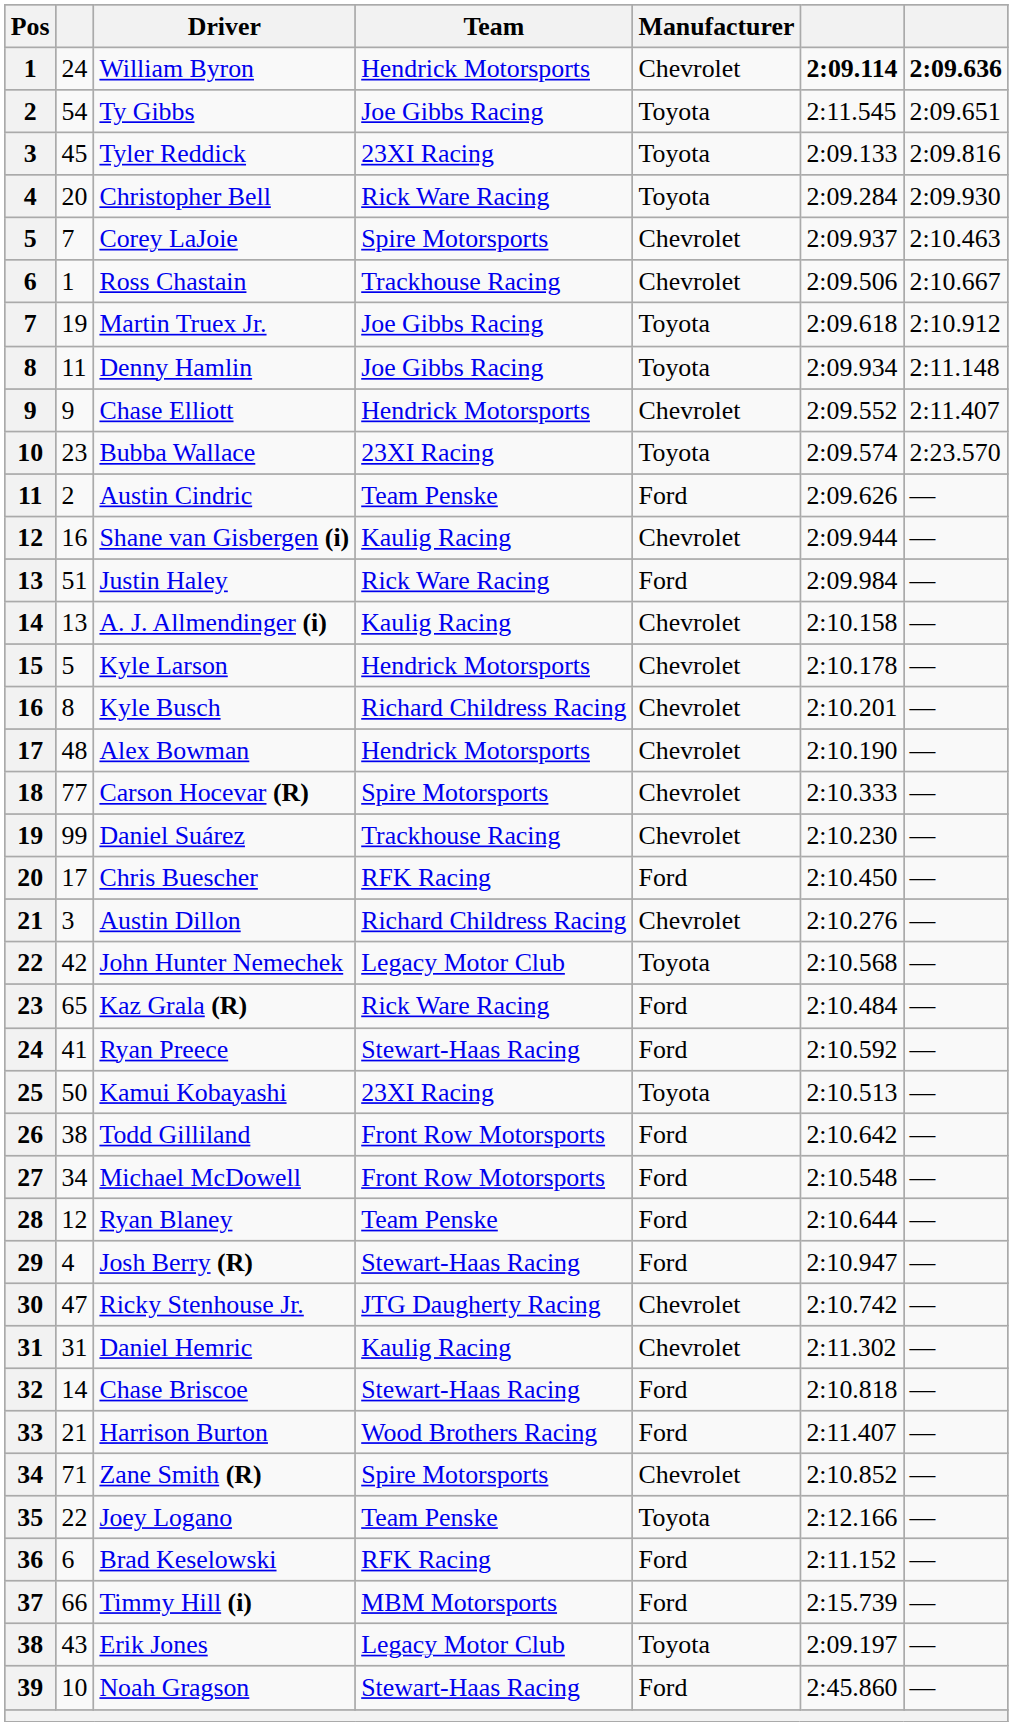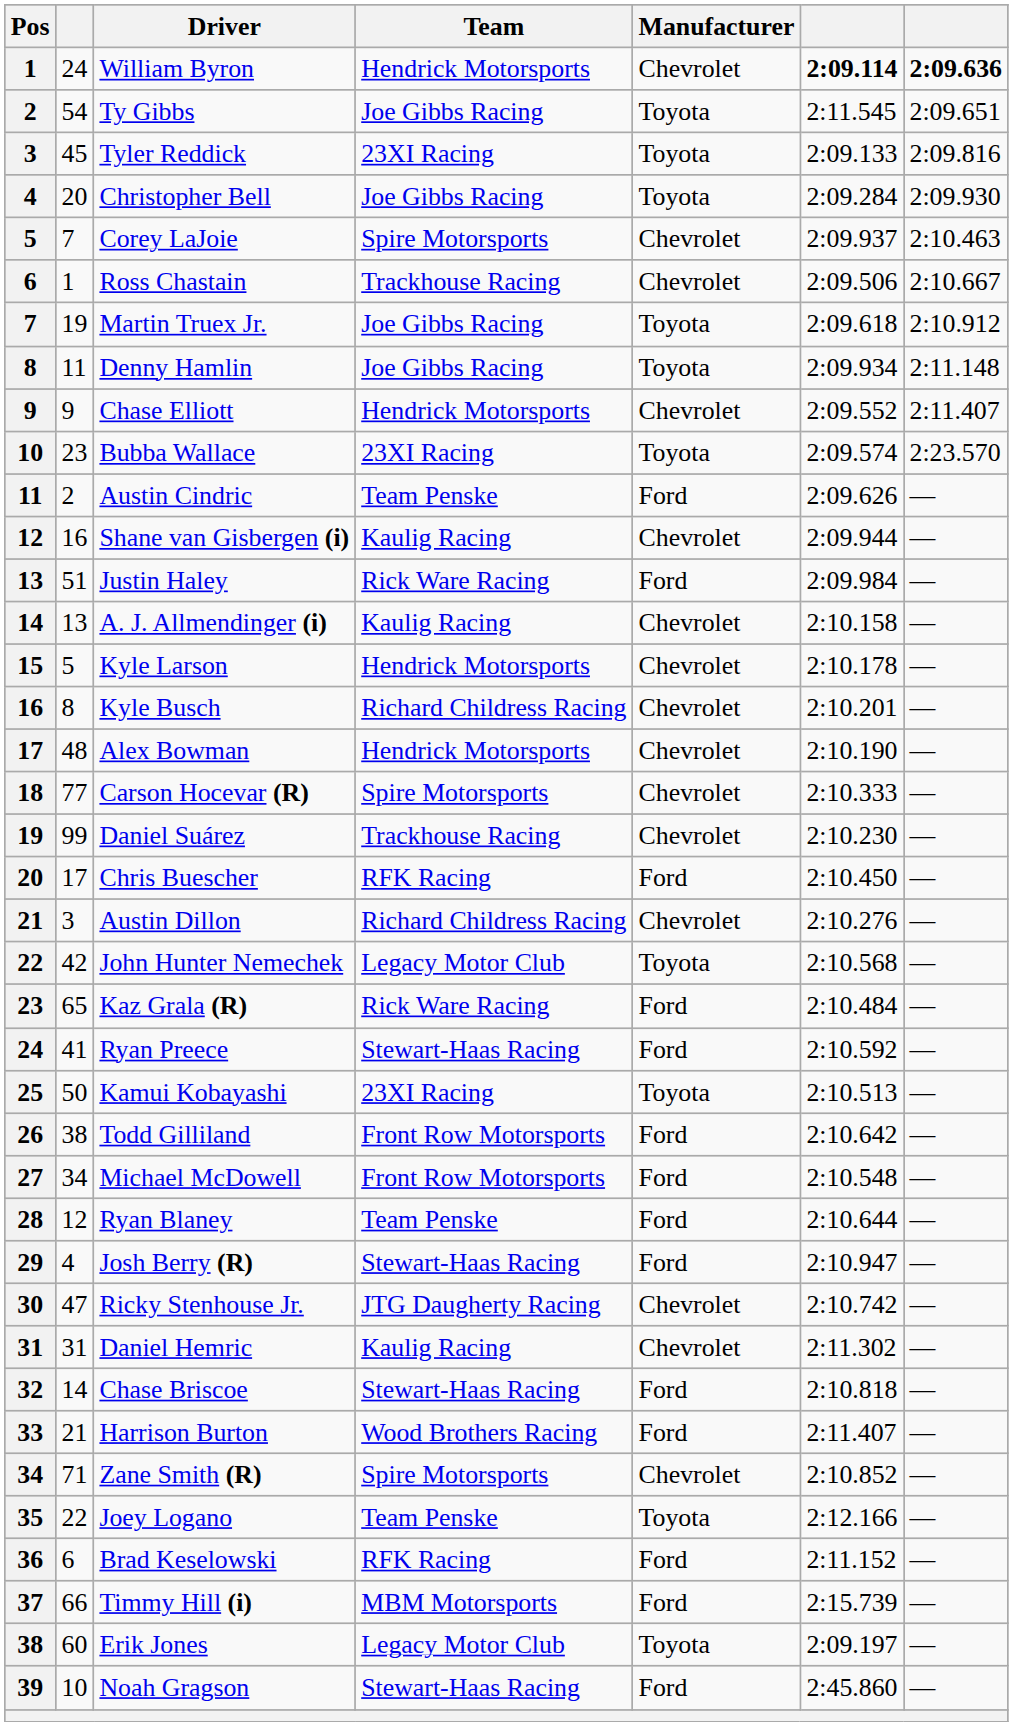 <table class="wikitable" style="font-size:95%">
 <tr>
 <th>Pos</th>
 <th></th>
 <th>Driver</th>
 <th>Team</th>
 <th>Manufacturer</th>
 <th></th>
 <th></th>
 </tr>
 <tr>
 <th>1</th>
 <td>24</td>
 <td><a href='#'>William Byron</a></td>
 <td><a href='#'>Hendrick Motorsports</a></td>
 <td>Chevrolet</td>
 <td><strong>2:09.114</strong></td>
 <td><strong>2:09.636</strong></td>
 </tr>
 <tr>
 <th>2</th>
 <td>54</td>
 <td><a href='#'>Ty Gibbs</a></td>
 <td><a href='#'>Joe Gibbs Racing</a></td>
 <td>Toyota</td>
 <td>2:11.545</td>
 <td>2:09.651</td>
 </tr>
 <tr>
 <th>3</th>
 <td>45</td>
 <td><a href='#'>Tyler Reddick</a></td>
 <td><a href='#'>23XI Racing</a></td>
 <td>Toyota</td>
 <td>2:09.133</td>
 <td>2:09.816</td>
 </tr>
 <tr>
 <th>4</th>
 <td>20</td>
 <td><a href='#'>Christopher Bell</a></td>
-<td><a href='#'>Rick Ware Racing</a></td>
+<td><a href='#'>Joe Gibbs Racing</a></td>
 <td>Toyota</td>
 <td>2:09.284</td>
 <td>2:09.930</td>
 </tr>
 <tr>
 <th>5</th>
 <td>7</td>
 <td><a href='#'>Corey LaJoie</a></td>
 <td><a href='#'>Spire Motorsports</a></td>
 <td>Chevrolet</td>
 <td>2:09.937</td>
 <td>2:10.463</td>
 </tr>
 <tr>
 <th>6</th>
 <td>1</td>
 <td><a href='#'>Ross Chastain</a></td>
 <td><a href='#'>Trackhouse Racing</a></td>
 <td>Chevrolet</td>
 <td>2:09.506</td>
 <td>2:10.667</td>
 </tr>
 <tr>
 <th>7</th>
 <td>19</td>
 <td><a href='#'>Martin Truex Jr.</a></td>
 <td><a href='#'>Joe Gibbs Racing</a></td>
 <td>Toyota</td>
 <td>2:09.618</td>
 <td>2:10.912</td>
 </tr>
 <tr>
 <th>8</th>
 <td>11</td>
 <td><a href='#'>Denny Hamlin</a></td>
 <td><a href='#'>Joe Gibbs Racing</a></td>
 <td>Toyota</td>
 <td>2:09.934</td>
 <td>2:11.148</td>
 </tr>
 <tr>
 <th>9</th>
 <td>9</td>
 <td><a href='#'>Chase Elliott</a></td>
 <td><a href='#'>Hendrick Motorsports</a></td>
 <td>Chevrolet</td>
 <td>2:09.552</td>
 <td>2:11.407</td>
 </tr>
 <tr>
 <th>10</th>
 <td>23</td>
 <td><a href='#'>Bubba Wallace</a></td>
 <td><a href='#'>23XI Racing</a></td>
 <td>Toyota</td>
 <td>2:09.574</td>
 <td>2:23.570</td>
 </tr>
 <tr>
 <th>11</th>
 <td>2</td>
 <td><a href='#'>Austin Cindric</a></td>
 <td><a href='#'>Team Penske</a></td>
 <td>Ford</td>
 <td>2:09.626</td>
 <td>—</td>
 </tr>
 <tr>
 <th>12</th>
 <td>16</td>
 <td><a href='#'>Shane van Gisbergen</a> <strong>(i)</strong></td>
 <td><a href='#'>Kaulig Racing</a></td>
 <td>Chevrolet</td>
 <td>2:09.944</td>
 <td>—</td>
 </tr>
 <tr>
 <th>13</th>
 <td>51</td>
 <td><a href='#'>Justin Haley</a></td>
 <td><a href='#'>Rick Ware Racing</a></td>
 <td>Ford</td>
 <td>2:09.984</td>
 <td>—</td>
 </tr>
 <tr>
 <th>14</th>
 <td>13</td>
 <td><a href='#'>A. J. Allmendinger</a> <strong>(i)</strong></td>
 <td><a href='#'>Kaulig Racing</a></td>
 <td>Chevrolet</td>
 <td>2:10.158</td>
 <td>—</td>
 </tr>
 <tr>
 <th>15</th>
 <td>5</td>
 <td><a href='#'>Kyle Larson</a></td>
 <td><a href='#'>Hendrick Motorsports</a></td>
 <td>Chevrolet</td>
 <td>2:10.178</td>
 <td>—</td>
 </tr>
 <tr>
 <th>16</th>
 <td>8</td>
 <td><a href='#'>Kyle Busch</a></td>
 <td><a href='#'>Richard Childress Racing</a></td>
 <td>Chevrolet</td>
 <td>2:10.201</td>
 <td>—</td>
 </tr>
 <tr>
 <th>17</th>
 <td>48</td>
 <td><a href='#'>Alex Bowman</a></td>
 <td><a href='#'>Hendrick Motorsports</a></td>
 <td>Chevrolet</td>
 <td>2:10.190</td>
 <td>—</td>
 </tr>
 <tr>
 <th>18</th>
 <td>77</td>
 <td><a href='#'>Carson Hocevar</a> <strong>(R)</strong></td>
 <td><a href='#'>Spire Motorsports</a></td>
 <td>Chevrolet</td>
 <td>2:10.333</td>
 <td>—</td>
 </tr>
 <tr>
 <th>19</th>
 <td>99</td>
 <td><a href='#'>Daniel Suárez</a></td>
 <td><a href='#'>Trackhouse Racing</a></td>
 <td>Chevrolet</td>
 <td>2:10.230</td>
 <td>—</td>
 </tr>
 <tr>
 <th>20</th>
 <td>17</td>
 <td><a href='#'>Chris Buescher</a></td>
 <td><a href='#'>RFK Racing</a></td>
 <td>Ford</td>
 <td>2:10.450</td>
 <td>—</td>
 </tr>
 <tr>
 <th>21</th>
 <td>3</td>
 <td><a href='#'>Austin Dillon</a></td>
 <td><a href='#'>Richard Childress Racing</a></td>
 <td>Chevrolet</td>
 <td>2:10.276</td>
 <td>—</td>
 </tr>
 <tr>
 <th>22</th>
 <td>42</td>
 <td><a href='#'>John Hunter Nemechek</a></td>
 <td><a href='#'>Legacy Motor Club</a></td>
 <td>Toyota</td>
 <td>2:10.568</td>
 <td>—</td>
 </tr>
 <tr>
 <th>23</th>
 <td>65</td>
 <td><a href='#'>Kaz Grala</a> <strong>(R)</strong></td>
 <td><a href='#'>Rick Ware Racing</a></td>
 <td>Ford</td>
 <td>2:10.484</td>
 <td>—</td>
 </tr>
 <tr>
 <th>24</th>
 <td>41</td>
 <td><a href='#'>Ryan Preece</a></td>
 <td><a href='#'>Stewart-Haas Racing</a></td>
 <td>Ford</td>
 <td>2:10.592</td>
 <td>—</td>
 </tr>
 <tr>
 <th>25</th>
 <td>50</td>
 <td><a href='#'>Kamui Kobayashi</a></td>
 <td><a href='#'>23XI Racing</a></td>
 <td>Toyota</td>
 <td>2:10.513</td>
 <td>—</td>
 </tr>
 <tr>
 <th>26</th>
 <td>38</td>
 <td><a href='#'>Todd Gilliland</a></td>
 <td><a href='#'>Front Row Motorsports</a></td>
 <td>Ford</td>
 <td>2:10.642</td>
 <td>—</td>
 </tr>
 <tr>
 <th>27</th>
 <td>34</td>
 <td><a href='#'>Michael McDowell</a></td>
 <td><a href='#'>Front Row Motorsports</a></td>
 <td>Ford</td>
 <td>2:10.548</td>
 <td>—</td>
 </tr>
 <tr>
 <th>28</th>
 <td>12</td>
 <td><a href='#'>Ryan Blaney</a></td>
 <td><a href='#'>Team Penske</a></td>
 <td>Ford</td>
 <td>2:10.644</td>
 <td>—</td>
 </tr>
 <tr>
 <th>29</th>
 <td>4</td>
 <td><a href='#'>Josh Berry</a> <strong>(R)</strong></td>
 <td><a href='#'>Stewart-Haas Racing</a></td>
 <td>Ford</td>
 <td>2:10.947</td>
 <td>—</td>
 </tr>
 <tr>
 <th>30</th>
 <td>47</td>
 <td><a href='#'>Ricky Stenhouse Jr.</a></td>
 <td><a href='#'>JTG Daugherty Racing</a></td>
 <td>Chevrolet</td>
 <td>2:10.742</td>
 <td>—</td>
 </tr>
 <tr>
 <th>31</th>
 <td>31</td>
 <td><a href='#'>Daniel Hemric</a></td>
 <td><a href='#'>Kaulig Racing</a></td>
 <td>Chevrolet</td>
 <td>2:11.302</td>
 <td>—</td>
 </tr>
 <tr>
 <th>32</th>
 <td>14</td>
 <td><a href='#'>Chase Briscoe</a></td>
 <td><a href='#'>Stewart-Haas Racing</a></td>
 <td>Ford</td>
 <td>2:10.818</td>
 <td>—</td>
 </tr>
 <tr>
 <th>33</th>
 <td>21</td>
 <td><a href='#'>Harrison Burton</a></td>
 <td><a href='#'>Wood Brothers Racing</a></td>
 <td>Ford</td>
 <td>2:11.407</td>
 <td>—</td>
 </tr>
 <tr>
 <th>34</th>
 <td>71</td>
 <td><a href='#'>Zane Smith</a> <strong>(R)</strong></td>
 <td><a href='#'>Spire Motorsports</a></td>
 <td>Chevrolet</td>
 <td>2:10.852</td>
 <td>—</td>
 </tr>
 <tr>
 <th>35</th>
 <td>22</td>
 <td><a href='#'>Joey Logano</a></td>
 <td><a href='#'>Team Penske</a></td>
 <td>Toyota</td>
 <td>2:12.166</td>
 <td>—</td>
 </tr>
 <tr>
 <th>36</th>
 <td>6</td>
 <td><a href='#'>Brad Keselowski</a></td>
 <td><a href='#'>RFK Racing</a></td>
 <td>Ford</td>
 <td>2:11.152</td>
 <td>—</td>
 </tr>
 <tr>
 <th>37</th>
 <td>66</td>
 <td><a href='#'>Timmy Hill</a> <strong>(i)</strong></td>
 <td><a href='#'>MBM Motorsports</a></td>
 <td>Ford</td>
 <td>2:15.739</td>
 <td>—</td>
 </tr>
 <tr>
 <th>38</th>
-<td>43</td>
+<td>60</td>
 <td><a href='#'>Erik Jones</a></td>
 <td><a href='#'>Legacy Motor Club</a></td>
 <td>Toyota</td>
 <td>2:09.197</td>
 <td>—</td>
 </tr>
 <tr>
 <th>39</th>
 <td>10</td>
 <td><a href='#'>Noah Gragson</a></td>
 <td><a href='#'>Stewart-Haas Racing</a></td>
 <td>Ford</td>
 <td>2:45.860</td>
 <td>—</td>
 </tr>
 <tr>
 <th colspan="7"></th>
 </tr>
 </table>
